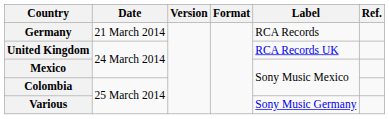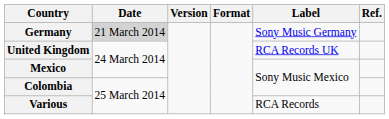 <table class="wikitable plainrowheaders">
 <tr>
 <th>Country</th>
 <th>Date</th>
 <th>Version</th>
 <th>Format</th>
 <th>Label</th>
 <th>Ref.</th>
 </tr>
 <tr>
 <th scope="row">Germany</th>
-<td>21 March 2014</td>
+<td style="background: lightgrey;">21 March 2014</td>
 <td rowspan="5"></td>
 <td rowspan="5"></td>
-<td>RCA Records</td>
+<td><a href='#'>Sony Music Germany</a></td>
 <td></td>
 </tr>
 <tr>
 <th scope="row">United Kingdom</th>
 <td rowspan="2">24 March 2014</td>
 <td><a href='#'>RCA Records UK</a></td>
 <td></td>
 </tr>
 <tr>
 <th scope="row">Mexico</th>
 <td rowspan="2">Sony Music Mexico</td>
 <td></td>
 </tr>
 <tr>
 <th scope="row">Colombia</th>
 <td rowspan="2">25 March 2014</td>
 <td></td>
 </tr>
 <tr>
 <th scope="row">Various</th>
-<td><a href='#'>Sony Music Germany</a></td>
+<td>RCA Records</td>
 <td></td>
 </tr>
 </table>
